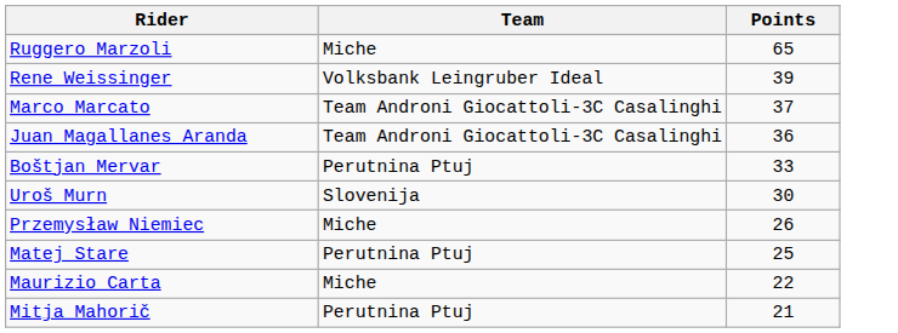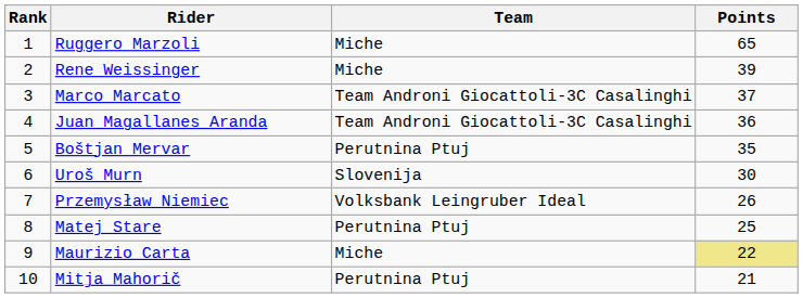 <table class="wikitable">
 <tr>
+<th>Rank</th>
 <th>Rider</th>
 <th>Team</th>
 <th>Points</th>
 </tr>
 <tr>
+<td align=center>1</td>
 <td width=220> <a href='#'>Ruggero Marzoli</a> </td>
 <td>Miche</td>
 <td align=center width=76>65</td>
 </tr>
 <tr>
+<td align=center>2</td>
 <td> <a href='#'>Rene Weissinger</a></td>
-<td>Volksbank Leingruber Ideal</td>
+<td>Miche</td>
 <td align=center>39</td>
 </tr>
 <tr>
+<td align=center>3</td>
 <td> <a href='#'>Marco Marcato</a></td>
 <td>Team Androni Giocattoli-3C Casalinghi</td>
 <td align=center>37</td>
 </tr>
 <tr>
+<td align=center>4</td>
 <td> <a href='#'>Juan Magallanes Aranda</a></td>
 <td>Team Androni Giocattoli-3C Casalinghi</td>
 <td align=center>36</td>
 </tr>
 <tr>
+<td align=center>5</td>
 <td> <a href='#'>Boštjan Mervar</a></td>
 <td>Perutnina Ptuj</td>
-<td align=center>33</td>
+<td align=center>35</td>
 </tr>
 <tr>
+<td align=center>6</td>
 <td> <a href='#'>Uroš Murn</a></td>
 <td>Slovenija</td>
 <td align=center>30</td>
 </tr>
 <tr>
+<td align=center>7</td>
 <td> <a href='#'>Przemysław Niemiec</a> </td>
-<td>Miche</td>
+<td>Volksbank Leingruber Ideal</td>
 <td align=center>26</td>
 </tr>
 <tr>
+<td align=center>8</td>
 <td> <a href='#'>Matej Stare</a></td>
 <td>Perutnina Ptuj</td>
 <td align=center>25</td>
 </tr>
 <tr>
+<td align=center>9</td>
 <td> <a href='#'>Maurizio Carta</a></td>
 <td>Miche</td>
-<td align=center>22</td>
+<td align=center style="background: khaki;">22</td>
 </tr>
 <tr>
+<td align=center>10</td>
 <td> <a href='#'>Mitja Mahorič</a></td>
 <td>Perutnina Ptuj</td>
 <td align=center>21</td>
 </tr>
 </table>
